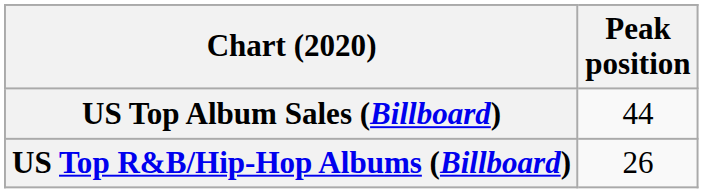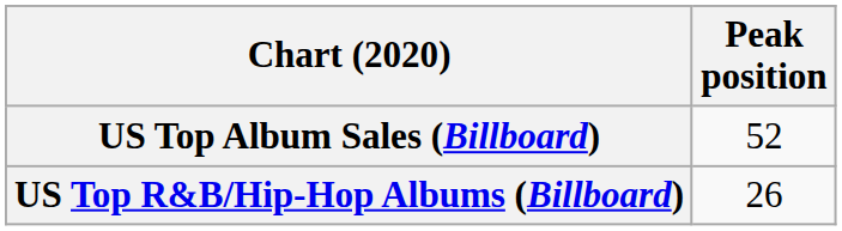 <table class="wikitable sortable plainrowheaders" style="text-align:center">
 <tr>
 <th scope="col">Chart (2020)</th>
 <th scope="col">Peak<br>position</th>
 </tr>
 <tr>
 <th scope="row">US Top Album Sales (<em><a href='#'>Billboard</a></em>)</th>
-<td>44</td>
+<td>52</td>
 </tr>
 <tr>
 <th scope="row">US <a href='#'>Top R&B/Hip-Hop Albums</a> (<em><a href='#'>Billboard</a></em>)</th>
 <td>26</td>
 </tr>
 </table>
